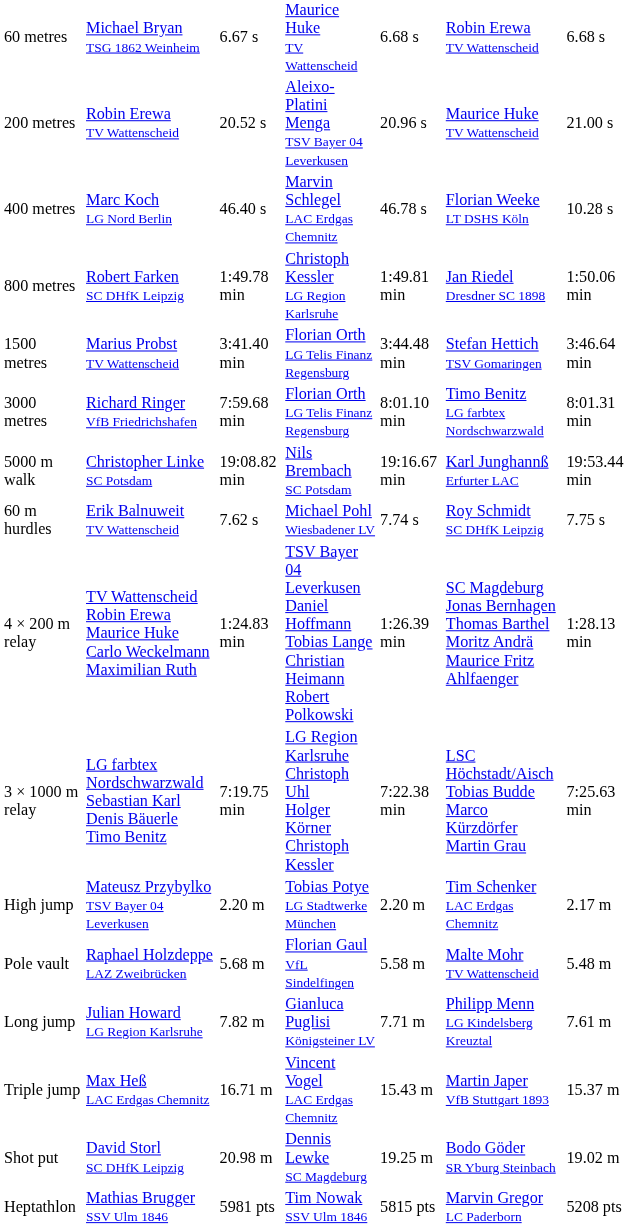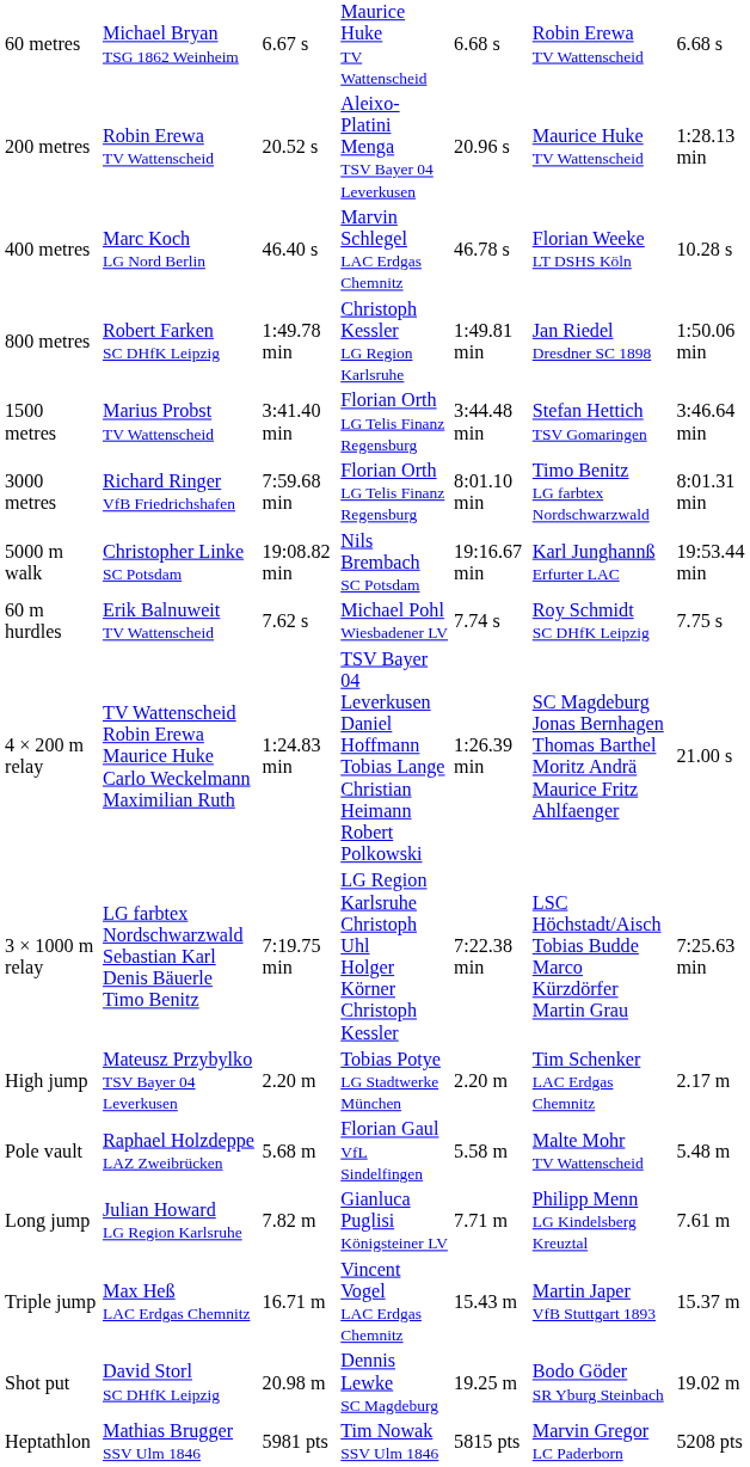 <table>
 <tr>
 <td>60 metres</td>
 <td><a href='#'>Michael Bryan</a><br><small><a href='#'>TSG 1862 Weinheim</a></small></td>
 <td>6.67 s</td>
 <td><a href='#'>Maurice Huke</a><br><small><a href='#'>TV Wattenscheid</a></small></td>
 <td>6.68 s</td>
 <td><a href='#'>Robin Erewa</a><br><small><a href='#'>TV Wattenscheid</a></small></td>
 <td>6.68 s</td>
 </tr>
 <tr>
 <td>200 metres</td>
 <td><a href='#'>Robin Erewa</a><br><small><a href='#'>TV Wattenscheid</a></small></td>
 <td>20.52 s</td>
 <td><a href='#'>Aleixo-Platini Menga</a><br><small><a href='#'>TSV Bayer 04 Leverkusen</a></small></td>
 <td>20.96 s</td>
 <td><a href='#'>Maurice Huke</a><br><small><a href='#'>TV Wattenscheid</a></small></td>
-<td>21.00 s</td>
+<td>1:28.13 min</td>
 </tr>
 <tr>
 <td>400 metres</td>
 <td><a href='#'>Marc Koch</a><br><small><a href='#'>LG Nord Berlin</a></small></td>
 <td>46.40 s</td>
 <td><a href='#'>Marvin Schlegel</a><br><small><a href='#'>LAC Erdgas Chemnitz</a></small></td>
 <td>46.78 s</td>
 <td><a href='#'>Florian Weeke</a><br><small><a href='#'>LT DSHS Köln</a></small></td>
 <td>10.28 s</td>
 </tr>
 <tr>
 <td>800 metres</td>
 <td><a href='#'>Robert Farken</a><br><small><a href='#'>SC DHfK Leipzig</a></small></td>
 <td>1:49.78 min</td>
 <td><a href='#'>Christoph Kessler</a><br><small><a href='#'>LG Region Karlsruhe</a></small></td>
 <td>1:49.81 min</td>
 <td><a href='#'>Jan Riedel</a><br><small><a href='#'>Dresdner SC 1898</a></small></td>
 <td>1:50.06 min</td>
 </tr>
 <tr>
 <td>1500 metres</td>
 <td><a href='#'>Marius Probst</a><br><small><a href='#'>TV Wattenscheid</a></small></td>
 <td>3:41.40 min</td>
 <td><a href='#'>Florian Orth</a><br><small><a href='#'>LG Telis Finanz Regensburg</a></small></td>
 <td>3:44.48 min</td>
 <td><a href='#'>Stefan Hettich</a><br><small><a href='#'>TSV Gomaringen</a></small></td>
 <td>3:46.64 min</td>
 </tr>
 <tr>
 <td>3000 metres</td>
 <td><a href='#'>Richard Ringer</a><br><small><a href='#'>VfB Friedrichshafen</a></small></td>
 <td>7:59.68 min</td>
 <td><a href='#'>Florian Orth</a><br><small><a href='#'>LG Telis Finanz Regensburg</a></small></td>
 <td>8:01.10 min</td>
 <td><a href='#'>Timo Benitz</a><br><small><a href='#'>LG farbtex Nordschwarzwald</a></small></td>
 <td>8:01.31 min</td>
 </tr>
 <tr>
 <td>5000 m walk</td>
 <td><a href='#'>Christopher Linke</a><br><small><a href='#'>SC Potsdam</a></small></td>
 <td>19:08.82 min</td>
 <td><a href='#'>Nils Brembach</a><br><small><a href='#'>SC Potsdam</a></small></td>
 <td>19:16.67 min</td>
 <td><a href='#'>Karl Junghannß</a><br><small><a href='#'>Erfurter LAC</a></small></td>
 <td>19:53.44 min</td>
 </tr>
 <tr>
 <td>60 m hurdles</td>
 <td><a href='#'>Erik Balnuweit</a><br><small><a href='#'>TV Wattenscheid</a></small></td>
 <td>7.62 s</td>
 <td><a href='#'>Michael Pohl</a><br><small><a href='#'>Wiesbadener LV</a></small></td>
 <td>7.74 s</td>
 <td><a href='#'>Roy Schmidt</a><br><small><a href='#'>SC DHfK Leipzig</a></small></td>
 <td>7.75 s</td>
 </tr>
 <tr>
 <td>4 × 200 m relay</td>
 <td><a href='#'>TV Wattenscheid</a><br><a href='#'>Robin Erewa</a><br><a href='#'>Maurice Huke</a><br><a href='#'>Carlo Weckelmann</a><br><a href='#'>Maximilian Ruth</a></td>
 <td>1:24.83 min</td>
 <td><a href='#'>TSV Bayer 04 Leverkusen</a><br><a href='#'>Daniel Hoffmann</a><br><a href='#'>Tobias Lange</a><br><a href='#'>Christian Heimann</a><br><a href='#'>Robert Polkowski</a></td>
 <td>1:26.39 min</td>
 <td><a href='#'>SC Magdeburg</a><br><a href='#'>Jonas Bernhagen</a><br><a href='#'>Thomas Barthel</a><br><a href='#'>Moritz Andrä</a><br><a href='#'>Maurice Fritz Ahlfaenger</a></td>
-<td>1:28.13 min</td>
+<td>21.00 s</td>
 </tr>
 <tr>
 <td>3 × 1000 m relay</td>
 <td><a href='#'>LG farbtex Nordschwarzwald</a><br><a href='#'>Sebastian Karl</a><br><a href='#'>Denis Bäuerle</a><br><a href='#'>Timo Benitz</a></td>
 <td>7:19.75 min</td>
 <td><a href='#'>LG Region Karlsruhe</a><br><a href='#'>Christoph Uhl</a><br><a href='#'>Holger Körner</a><br><a href='#'>Christoph Kessler</a></td>
 <td>7:22.38 min</td>
 <td><a href='#'>LSC Höchstadt/Aisch</a><br><a href='#'>Tobias Budde</a><br><a href='#'>Marco Kürzdörfer</a><br><a href='#'>Martin Grau</a></td>
 <td>7:25.63 min</td>
 </tr>
 <tr>
 <td>High jump</td>
 <td><a href='#'>Mateusz Przybylko</a><br><small><a href='#'>TSV Bayer 04 Leverkusen</a></small></td>
 <td>2.20 m</td>
 <td><a href='#'>Tobias Potye</a><br><small><a href='#'>LG Stadtwerke München</a></small></td>
 <td>2.20 m</td>
 <td><a href='#'>Tim Schenker</a><br><small><a href='#'>LAC Erdgas Chemnitz</a></small></td>
 <td>2.17 m</td>
 </tr>
 <tr>
 <td>Pole vault</td>
 <td><a href='#'>Raphael Holzdeppe</a><br><small><a href='#'>LAZ Zweibrücken</a></small></td>
 <td>5.68 m</td>
 <td><a href='#'>Florian Gaul</a><br><small><a href='#'>VfL Sindelfingen</a></small></td>
 <td>5.58 m</td>
 <td><a href='#'>Malte Mohr</a><br><small><a href='#'>TV Wattenscheid</a></small></td>
 <td>5.48 m</td>
 </tr>
 <tr>
 <td>Long jump</td>
 <td><a href='#'>Julian Howard</a><br><small><a href='#'>LG Region Karlsruhe</a></small></td>
 <td>7.82 m</td>
 <td><a href='#'>Gianluca Puglisi</a><br><small><a href='#'>Königsteiner LV</a></small></td>
 <td>7.71 m</td>
 <td><a href='#'>Philipp Menn</a><br><small><a href='#'>LG Kindelsberg Kreuztal</a></small></td>
 <td>7.61 m</td>
 </tr>
 <tr>
 <td>Triple jump</td>
 <td><a href='#'>Max Heß</a><br><small><a href='#'>LAC Erdgas Chemnitz</a></small></td>
 <td>16.71 m</td>
 <td><a href='#'>Vincent Vogel</a><br><small><a href='#'>LAC Erdgas Chemnitz</a></small></td>
 <td>15.43 m</td>
 <td><a href='#'>Martin Japer</a><br><small><a href='#'>VfB Stuttgart 1893</a></small></td>
 <td>15.37 m</td>
 </tr>
 <tr>
 <td>Shot put</td>
 <td><a href='#'>David Storl</a><br><small><a href='#'>SC DHfK Leipzig</a></small></td>
 <td>20.98 m</td>
 <td><a href='#'>Dennis Lewke</a><br><small><a href='#'>SC Magdeburg</a></small></td>
 <td>19.25 m</td>
 <td><a href='#'>Bodo Göder</a><br><small><a href='#'>SR Yburg Steinbach</a></small></td>
 <td>19.02 m</td>
 </tr>
 <tr>
 <td>Heptathlon</td>
 <td><a href='#'>Mathias Brugger</a><br><small><a href='#'>SSV Ulm 1846</a></small></td>
 <td>5981 pts</td>
 <td><a href='#'>Tim Nowak</a><br><small><a href='#'>SSV Ulm 1846</a></small></td>
 <td>5815 pts</td>
 <td><a href='#'>Marvin Gregor</a><br><small><a href='#'>LC Paderborn</a></small></td>
 <td>5208 pts</td>
 </tr>
 </table>
